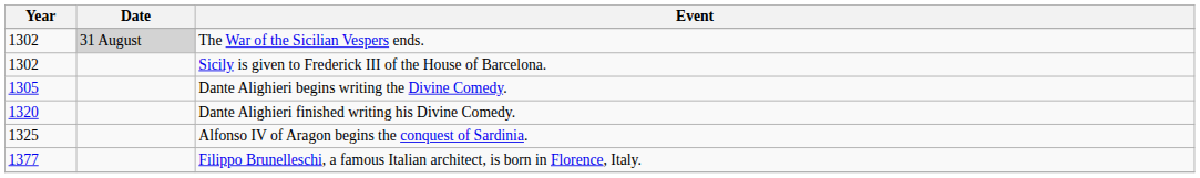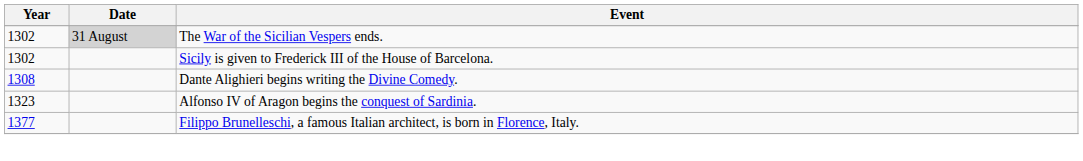 <table class="wikitable" width="100%">
 <tr>
 <th style="width:6%">Year</th>
 <th style="width:10%">Date</th>
 <th>Event</th>
 </tr>
 <tr>
 </tr>
 <tr>
 <td>1302</td>
 <td style="background: lightgrey;">31 August</td>
 <td>The <a href='#'>War of the Sicilian Vespers</a> ends.</td>
 </tr>
 <tr>
 <td>1302</td>
 <td></td>
 <td><a href='#'>Sicily</a> is given to Frederick III of the House of Barcelona.</td>
 </tr>
 <tr>
-<td><a href='#'>1305</a></td>
+<td><a href='#'>1308</a></td>
 <td></td>
 <td>Dante Alighieri begins writing the <a href='#'>Divine Comedy</a>.</td>
 </tr>
 <tr>
-<td><a href='#'>1320</a></td>
-<td></td>
-<td>Dante Alighieri finished writing his Divine Comedy.</td>
-</tr>
-<tr>
-<td>1325</td>
+<td>1323</td>
 <td></td>
 <td>Alfonso IV of Aragon begins the <a href='#'>conquest of Sardinia</a>.</td>
 </tr>
 <tr>
 <td><a href='#'>1377</a></td>
 <td></td>
 <td><a href='#'>Filippo Brunelleschi</a>, a famous Italian architect, is born in <a href='#'>Florence</a>, Italy.</td>
 </tr>
 <tr>
 </tr>
 </table>
